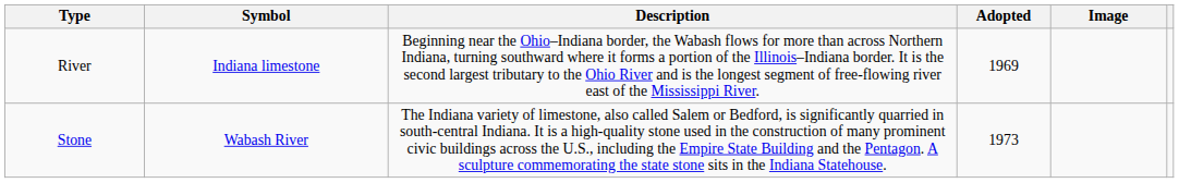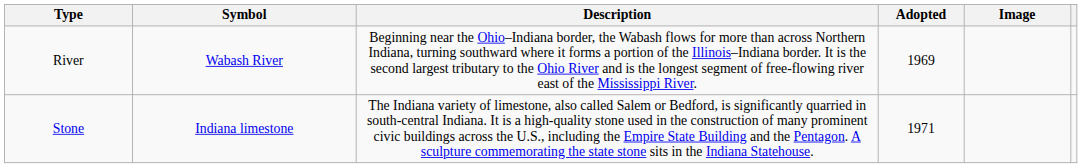 <table class="wikitable sortable" style="text-align:center;">
 <tr>
 <th width=12%>Type</th>
 <th width=21%>Symbol</th>
 <th width=49% class=unsortable>Description</th>
 <th width=8%>Adopted</th>
 <th width=10% class=unsortable>Image</th>
 <th width=5% class="unsortable"></th>
 </tr>
 <tr>
 <td>River</td>
-<td><a href='#'>Indiana limestone</a></td>
+<td><a href='#'>Wabash River</a></td>
 <td>Beginning near the <a href='#'>Ohio</a>–Indiana border, the Wabash flows for more than  across Northern Indiana, turning southward where it forms a portion of the <a href='#'>Illinois</a>–Indiana border. It is the second largest tributary to the <a href='#'>Ohio River</a> and is the longest segment of free-flowing river east of the <a href='#'>Mississippi River</a>.</td>
 <td>1969</td>
 <td></td>
 <td></td>
 </tr>
 <tr>
 <td><a href='#'>Stone</a></td>
-<td><a href='#'>Wabash River</a></td>
+<td><a href='#'>Indiana limestone</a></td>
 <td>The Indiana variety of limestone, also called Salem or Bedford, is significantly quarried in south-central Indiana. It is a high-quality stone used in the construction of many prominent civic buildings across the U.S., including the <a href='#'>Empire State Building</a> and the <a href='#'>Pentagon</a>. <a href='#'>A sculpture commemorating the state stone</a> sits in the <a href='#'>Indiana Statehouse</a>.</td>
-<td>1973</td>
+<td>1971</td>
 <td></td>
 <td></td>
 </tr>
 </table>
